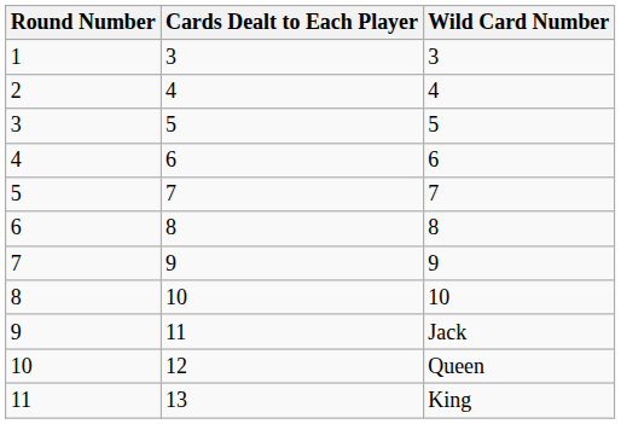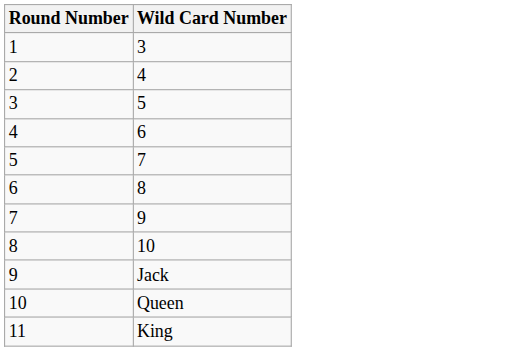 <table class="wikitable">
 <tr>
 <th>Round Number</th>
-<th>Cards Dealt to Each Player</th>
 <th>Wild Card Number</th>
 </tr>
 <tr>
 <td>1</td>
 <td>3</td>
-<td>3</td>
 </tr>
 <tr>
 <td>2</td>
-<td>4</td>
 <td>4</td>
 </tr>
 <tr>
 <td>3</td>
 <td>5</td>
-<td>5</td>
 </tr>
 <tr>
 <td>4</td>
-<td>6</td>
 <td>6</td>
 </tr>
 <tr>
 <td>5</td>
 <td>7</td>
-<td>7</td>
 </tr>
 <tr>
 <td>6</td>
-<td>8</td>
 <td>8</td>
 </tr>
 <tr>
 <td>7</td>
 <td>9</td>
-<td>9</td>
 </tr>
 <tr>
 <td>8</td>
 <td>10</td>
-<td>10</td>
 </tr>
 <tr>
 <td>9</td>
-<td>11</td>
 <td>Jack</td>
 </tr>
 <tr>
 <td>10</td>
-<td>12</td>
 <td>Queen</td>
 </tr>
 <tr>
 <td>11</td>
-<td>13</td>
 <td>King</td>
 </tr>
 </table>
